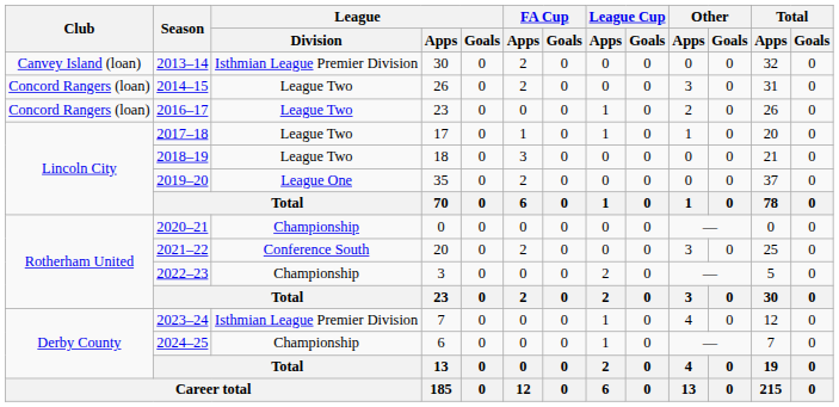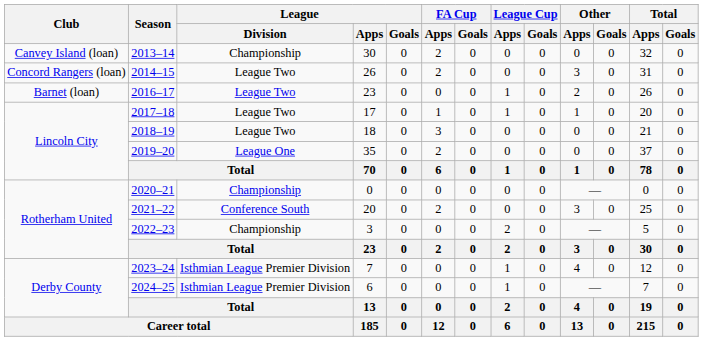 <table class="wikitable" style="text-align:center">
 <tr>
 <th rowspan="2">Club</th>
 <th rowspan="2">Season</th>
 <th colspan="3">League</th>
 <th colspan="2"><a href='#'>FA Cup</a></th>
 <th colspan="2"><a href='#'>League Cup</a></th>
 <th colspan="2">Other</th>
 <th colspan="2">Total</th>
 </tr>
 <tr>
 <th>Division</th>
 <th>Apps</th>
 <th>Goals</th>
 <th>Apps</th>
 <th>Goals</th>
 <th>Apps</th>
 <th>Goals</th>
 <th>Apps</th>
 <th>Goals</th>
 <th>Apps</th>
 <th>Goals</th>
 </tr>
 <tr>
 <td><a href='#'>Canvey Island</a> (loan)</td>
 <td><a href='#'>2013–14</a></td>
-<td><a href='#'>Isthmian League</a> Premier Division</td>
+<td>Championship</td>
 <td>30</td>
 <td>0</td>
 <td>2</td>
 <td>0</td>
 <td>0</td>
 <td>0</td>
 <td>0</td>
 <td>0</td>
 <td>32</td>
 <td>0</td>
 </tr>
 <tr>
 <td><a href='#'>Concord Rangers</a> (loan)</td>
 <td><a href='#'>2014–15</a></td>
 <td>League Two</td>
 <td>26</td>
 <td>0</td>
 <td>2</td>
 <td>0</td>
 <td>0</td>
 <td>0</td>
 <td>3</td>
 <td>0</td>
 <td>31</td>
 <td>0</td>
 </tr>
 <tr>
-<td><a href='#'>Concord Rangers</a> (loan)</td>
+<td><a href='#'>Barnet</a> (loan)</td>
 <td><a href='#'>2016–17</a></td>
 <td><a href='#'>League Two</a></td>
 <td>23</td>
 <td>0</td>
 <td>0</td>
 <td>0</td>
 <td>1</td>
 <td>0</td>
 <td>2</td>
 <td>0</td>
 <td>26</td>
 <td>0</td>
 </tr>
 <tr>
 <td rowspan='4'><a href='#'>Lincoln City</a></td>
 <td><a href='#'>2017–18</a></td>
 <td>League Two</td>
 <td>17</td>
 <td>0</td>
 <td>1</td>
 <td>0</td>
 <td>1</td>
 <td>0</td>
 <td>1</td>
 <td>0</td>
 <td>20</td>
 <td>0</td>
 </tr>
 <tr>
 <td><a href='#'>2018–19</a></td>
 <td>League Two</td>
 <td>18</td>
 <td>0</td>
 <td>3</td>
 <td>0</td>
 <td>0</td>
 <td>0</td>
 <td>0</td>
 <td>0</td>
 <td>21</td>
 <td>0</td>
 </tr>
 <tr>
 <td><a href='#'>2019–20</a></td>
 <td><a href='#'>League One</a></td>
 <td>35</td>
 <td>0</td>
 <td>2</td>
 <td>0</td>
 <td>0</td>
 <td>0</td>
 <td>0</td>
 <td>0</td>
 <td>37</td>
 <td>0</td>
 </tr>
 <tr>
 <th colspan=2>Total</th>
 <th>70</th>
 <th>0</th>
 <th>6</th>
 <th>0</th>
 <th>1</th>
 <th>0</th>
 <th>1</th>
 <th>0</th>
 <th>78</th>
 <th>0</th>
 </tr>
 <tr>
 <td rowspan=4><a href='#'>Rotherham United</a></td>
 <td><a href='#'>2020–21</a></td>
 <td><a href='#'>Championship</a></td>
 <td>0</td>
 <td>0</td>
 <td>0</td>
 <td>0</td>
 <td>0</td>
 <td>0</td>
 <td colspan=2>—</td>
 <td>0</td>
 <td>0</td>
 </tr>
 <tr>
 <td><a href='#'>2021–22</a></td>
 <td><a href='#'>Conference South</a></td>
 <td>20</td>
 <td>0</td>
 <td>2</td>
 <td>0</td>
 <td>0</td>
 <td>0</td>
 <td>3</td>
 <td>0</td>
 <td>25</td>
 <td>0</td>
 </tr>
 <tr>
 <td><a href='#'>2022–23</a></td>
 <td>Championship</td>
 <td>3</td>
 <td>0</td>
 <td>0</td>
 <td>0</td>
 <td>2</td>
 <td>0</td>
 <td colspan=2>—</td>
 <td>5</td>
 <td>0</td>
 </tr>
 <tr>
 <th colspan=2>Total</th>
 <th>23</th>
 <th>0</th>
 <th>2</th>
 <th>0</th>
 <th>2</th>
 <th>0</th>
 <th>3</th>
 <th>0</th>
 <th>30</th>
 <th>0</th>
 </tr>
 <tr>
 <td rowspan=3><a href='#'>Derby County</a></td>
 <td><a href='#'>2023–24</a></td>
 <td><a href='#'>Isthmian League</a> Premier Division</td>
 <td>7</td>
 <td>0</td>
 <td>0</td>
 <td>0</td>
 <td>1</td>
 <td>0</td>
 <td>4</td>
 <td>0</td>
 <td>12</td>
 <td>0</td>
 </tr>
 <tr>
 <td><a href='#'>2024–25</a></td>
-<td>Championship</td>
+<td><a href='#'>Isthmian League</a> Premier Division</td>
 <td>6</td>
 <td>0</td>
 <td>0</td>
 <td>0</td>
 <td>1</td>
 <td>0</td>
 <td colspan=2>—</td>
 <td>7</td>
 <td>0</td>
 </tr>
 <tr>
 <th colspan=2>Total</th>
 <th>13</th>
 <th>0</th>
 <th>0</th>
 <th>0</th>
 <th>2</th>
 <th>0</th>
 <th>4</th>
 <th>0</th>
 <th>19</th>
 <th>0</th>
 </tr>
 <tr>
 <th colspan=3>Career total</th>
 <th>185</th>
 <th>0</th>
 <th>12</th>
 <th>0</th>
 <th>6</th>
 <th>0</th>
 <th>13</th>
 <th>0</th>
 <th>215</th>
 <th>0</th>
 </tr>
 </table>
